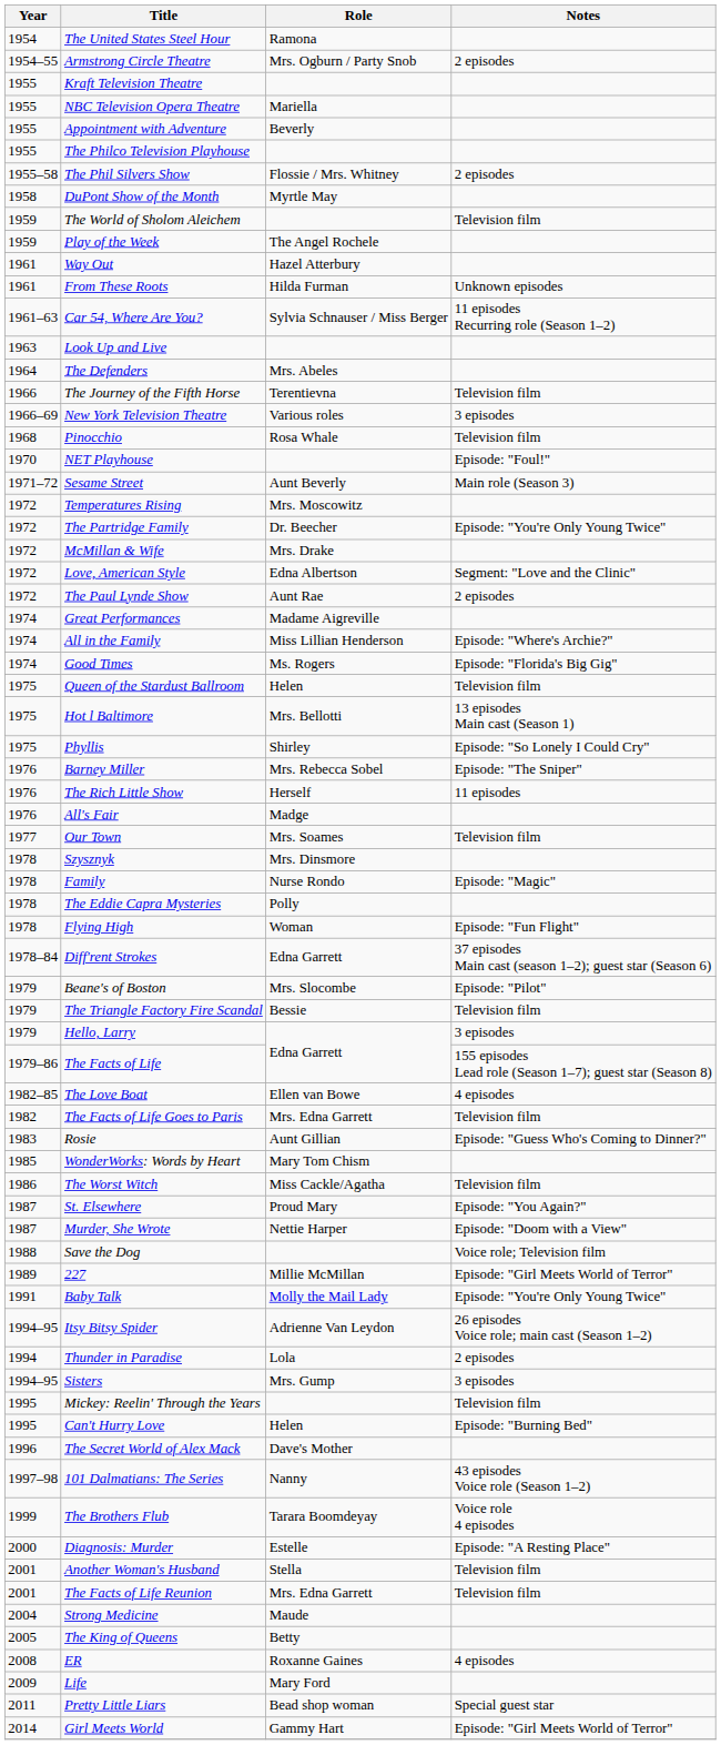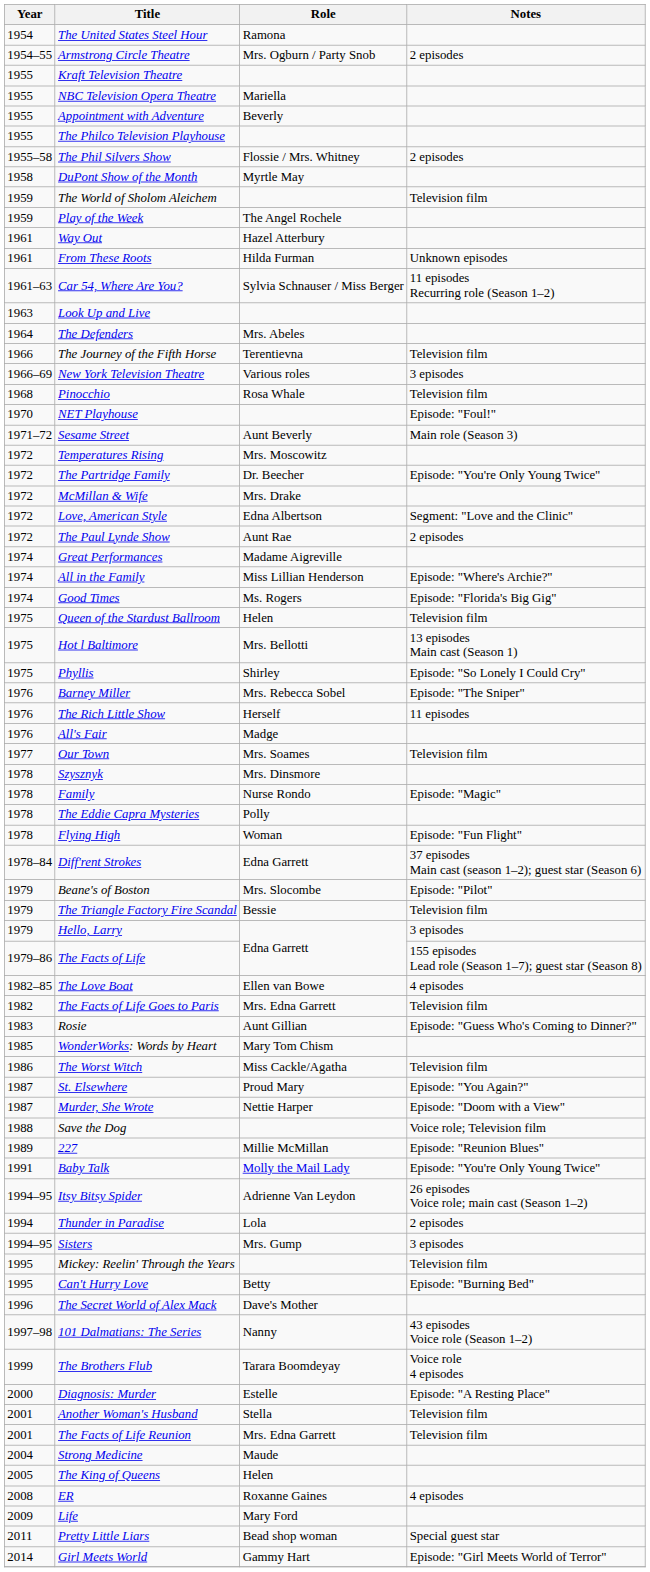 <table class="wikitable sortable">
 <tr>
 <th>Year</th>
 <th>Title</th>
 <th>Role</th>
 <th class="unsortable">Notes</th>
 </tr>
 <tr>
 <td>1954</td>
 <td><em><a href='#'>The United States Steel Hour</a></em></td>
 <td>Ramona</td>
 <td></td>
 </tr>
 <tr>
 <td>1954–55</td>
 <td><em><a href='#'>Armstrong Circle Theatre</a></em></td>
 <td>Mrs. Ogburn / Party Snob</td>
 <td>2 episodes</td>
 </tr>
 <tr>
 <td>1955</td>
 <td><em><a href='#'>Kraft Television Theatre</a></em></td>
 <td></td>
 <td></td>
 </tr>
 <tr>
 <td>1955</td>
 <td><em><a href='#'>NBC Television Opera Theatre</a></em></td>
 <td>Mariella</td>
 <td></td>
 </tr>
 <tr>
 <td>1955</td>
 <td><em><a href='#'>Appointment with Adventure</a></em></td>
 <td>Beverly</td>
 <td></td>
 </tr>
 <tr>
 <td>1955</td>
 <td><em><a href='#'>The Philco Television Playhouse</a></em></td>
 <td></td>
 <td></td>
 </tr>
 <tr>
 <td>1955–58</td>
 <td><em><a href='#'>The Phil Silvers Show</a></em></td>
 <td>Flossie / Mrs. Whitney</td>
 <td>2 episodes</td>
 </tr>
 <tr>
 <td>1958</td>
 <td><em><a href='#'>DuPont Show of the Month</a></em></td>
 <td>Myrtle May</td>
 <td></td>
 </tr>
 <tr>
 <td>1959</td>
 <td><em>The World of Sholom Aleichem</em></td>
 <td></td>
 <td>Television film</td>
 </tr>
 <tr>
 <td>1959</td>
 <td><em><a href='#'>Play of the Week</a></em></td>
 <td>The Angel Rochele</td>
 <td></td>
 </tr>
 <tr>
 <td>1961</td>
 <td><em><a href='#'>Way Out</a></em></td>
 <td>Hazel Atterbury</td>
 <td></td>
 </tr>
 <tr>
 <td>1961</td>
 <td><em><a href='#'>From These Roots</a></em></td>
 <td>Hilda Furman</td>
 <td>Unknown episodes</td>
 </tr>
 <tr>
 <td>1961–63</td>
 <td><em><a href='#'>Car 54, Where Are You?</a></em></td>
 <td>Sylvia Schnauser / Miss Berger</td>
 <td>11 episodes<br>Recurring role (Season 1–2)</td>
 </tr>
 <tr>
 <td>1963</td>
 <td><em><a href='#'>Look Up and Live</a></em></td>
 <td></td>
 <td></td>
 </tr>
 <tr>
 <td>1964</td>
 <td><em><a href='#'>The Defenders</a></em></td>
 <td>Mrs. Abeles</td>
 <td></td>
 </tr>
 <tr>
 <td>1966</td>
 <td><em>The Journey of the Fifth Horse</em></td>
 <td>Terentievna</td>
 <td>Television film</td>
 </tr>
 <tr>
 <td>1966–69</td>
 <td><em><a href='#'>New York Television Theatre</a></em></td>
 <td>Various roles</td>
 <td>3 episodes</td>
 </tr>
 <tr>
 <td>1968</td>
 <td><em><a href='#'>Pinocchio</a></em></td>
 <td>Rosa Whale</td>
 <td>Television film</td>
 </tr>
 <tr>
 <td>1970</td>
 <td><em><a href='#'>NET Playhouse</a></em></td>
 <td></td>
 <td>Episode: "Foul!"</td>
 </tr>
 <tr>
 <td>1971–72</td>
 <td><em><a href='#'>Sesame Street</a></em></td>
 <td>Aunt Beverly</td>
 <td>Main role (Season 3)</td>
 </tr>
 <tr>
 <td>1972</td>
 <td><em><a href='#'>Temperatures Rising</a></em></td>
 <td>Mrs. Moscowitz</td>
 <td></td>
 </tr>
 <tr>
 <td>1972</td>
 <td><em><a href='#'>The Partridge Family</a></em></td>
 <td>Dr. Beecher</td>
 <td>Episode: "You're Only Young Twice"</td>
 </tr>
 <tr>
 <td>1972</td>
 <td><em><a href='#'>McMillan & Wife</a></em></td>
 <td>Mrs. Drake</td>
 <td></td>
 </tr>
 <tr>
 <td>1972</td>
 <td><em><a href='#'>Love, American Style</a></em></td>
 <td>Edna Albertson</td>
 <td>Segment: "Love and the Clinic"</td>
 </tr>
 <tr>
 <td>1972</td>
 <td><em><a href='#'>The Paul Lynde Show</a></em></td>
 <td>Aunt Rae</td>
 <td>2 episodes</td>
 </tr>
 <tr>
 <td>1974</td>
 <td><em><a href='#'>Great Performances</a></em></td>
 <td>Madame Aigreville</td>
 <td></td>
 </tr>
 <tr>
 <td>1974</td>
 <td><em><a href='#'>All in the Family</a></em></td>
 <td>Miss Lillian Henderson</td>
 <td>Episode: "Where's Archie?"</td>
 </tr>
 <tr>
 <td>1974</td>
 <td><em><a href='#'>Good Times</a></em></td>
 <td>Ms. Rogers</td>
 <td>Episode: "Florida's Big Gig"</td>
 </tr>
 <tr>
 <td>1975</td>
 <td><em><a href='#'>Queen of the Stardust Ballroom</a></em></td>
 <td>Helen</td>
 <td>Television film</td>
 </tr>
 <tr>
 <td>1975</td>
 <td><em><a href='#'>Hot l Baltimore</a></em></td>
 <td>Mrs. Bellotti</td>
 <td>13 episodes<br>Main cast (Season 1)</td>
 </tr>
 <tr>
 <td>1975</td>
 <td><em><a href='#'>Phyllis</a></em></td>
 <td>Shirley</td>
 <td>Episode: "So Lonely I Could Cry"</td>
 </tr>
 <tr>
 <td>1976</td>
 <td><em><a href='#'>Barney Miller</a></em></td>
 <td>Mrs. Rebecca Sobel</td>
 <td>Episode: "The Sniper"</td>
 </tr>
 <tr>
 <td>1976</td>
 <td><em><a href='#'>The Rich Little Show</a></em></td>
 <td>Herself</td>
 <td>11 episodes</td>
 </tr>
 <tr>
 <td>1976</td>
 <td><em><a href='#'>All's Fair</a></em></td>
 <td>Madge</td>
 <td></td>
 </tr>
 <tr>
 <td>1977</td>
 <td><em><a href='#'>Our Town</a></em></td>
 <td>Mrs. Soames</td>
 <td>Television film</td>
 </tr>
 <tr>
 <td>1978</td>
 <td><em><a href='#'>Szysznyk</a></em></td>
 <td>Mrs. Dinsmore</td>
 <td></td>
 </tr>
 <tr>
 <td>1978</td>
 <td><em><a href='#'>Family</a></em></td>
 <td>Nurse Rondo</td>
 <td>Episode: "Magic"</td>
 </tr>
 <tr>
 <td>1978</td>
 <td><em><a href='#'>The Eddie Capra Mysteries</a></em></td>
 <td>Polly</td>
 <td></td>
 </tr>
 <tr>
 <td>1978</td>
 <td><em><a href='#'>Flying High</a></em></td>
 <td>Woman</td>
 <td>Episode: "Fun Flight"</td>
 </tr>
 <tr>
 <td>1978–84</td>
 <td><em><a href='#'>Diff'rent Strokes</a></em></td>
 <td>Edna Garrett</td>
 <td>37 episodes<br>Main cast (season 1–2); guest star (Season 6)</td>
 </tr>
 <tr>
 <td>1979</td>
 <td><em>Beane's of Boston</em></td>
 <td>Mrs. Slocombe</td>
 <td>Episode: "Pilot"</td>
 </tr>
 <tr>
 <td>1979</td>
 <td><em><a href='#'>The Triangle Factory Fire Scandal</a></em></td>
 <td>Bessie</td>
 <td>Television film</td>
 </tr>
 <tr>
 <td>1979</td>
 <td><em><a href='#'>Hello, Larry</a></em></td>
 <td rowspan=2>Edna Garrett</td>
 <td>3 episodes</td>
 </tr>
 <tr>
 <td>1979–86</td>
 <td><em><a href='#'>The Facts of Life</a></em></td>
 <td>155 episodes<br>Lead role (Season 1–7); guest star (Season 8)</td>
 </tr>
 <tr>
 <td>1982–85</td>
 <td><em><a href='#'>The Love Boat</a></em></td>
 <td>Ellen van Bowe</td>
 <td>4 episodes</td>
 </tr>
 <tr>
 <td>1982</td>
 <td><em><a href='#'>The Facts of Life Goes to Paris</a></em></td>
 <td>Mrs. Edna Garrett</td>
 <td>Television film</td>
 </tr>
 <tr>
 <td>1983</td>
 <td><em>Rosie</em></td>
 <td>Aunt Gillian</td>
 <td>Episode: "Guess Who's Coming to Dinner?"</td>
 </tr>
 <tr>
 <td>1985</td>
 <td><em><a href='#'>WonderWorks</a>: Words by Heart</em></td>
 <td>Mary Tom Chism</td>
 <td></td>
 </tr>
 <tr>
 <td>1986</td>
 <td><em><a href='#'>The Worst Witch</a></em></td>
 <td>Miss Cackle/Agatha</td>
 <td>Television film</td>
 </tr>
 <tr>
 <td>1987</td>
 <td><em><a href='#'>St. Elsewhere</a></em></td>
 <td>Proud Mary</td>
 <td>Episode: "You Again?"</td>
 </tr>
 <tr>
 <td>1987</td>
 <td><em><a href='#'>Murder, She Wrote</a></em></td>
 <td>Nettie Harper</td>
 <td>Episode: "Doom with a View"</td>
 </tr>
 <tr>
 <td>1988</td>
 <td><em>Save the Dog</em></td>
 <td></td>
 <td>Voice role; Television film</td>
 </tr>
 <tr>
 <td>1989</td>
 <td><em><a href='#'>227</a></em></td>
 <td>Millie McMillan</td>
-<td>Episode: "Girl Meets World of Terror"</td>
+<td>Episode: "Reunion Blues"</td>
 </tr>
 <tr>
 <td>1991</td>
 <td><em><a href='#'>Baby Talk</a></em></td>
 <td><a href='#'>Molly the Mail Lady</a></td>
 <td>Episode: "You're Only Young Twice"</td>
 </tr>
 <tr>
 <td>1994–95</td>
 <td><em><a href='#'>Itsy Bitsy Spider</a></em></td>
 <td>Adrienne Van Leydon</td>
 <td>26 episodes<br>Voice role; main cast (Season 1–2)</td>
 </tr>
 <tr>
 <td>1994</td>
 <td><em><a href='#'>Thunder in Paradise</a></em></td>
 <td>Lola</td>
 <td>2 episodes</td>
 </tr>
 <tr>
 <td>1994–95</td>
 <td><em><a href='#'>Sisters</a></em></td>
 <td>Mrs. Gump</td>
 <td>3 episodes</td>
 </tr>
 <tr>
 <td>1995</td>
 <td><em>Mickey: Reelin' Through the Years</em></td>
 <td></td>
 <td>Television film</td>
 </tr>
 <tr>
 <td>1995</td>
 <td><em><a href='#'>Can't Hurry Love</a></em></td>
-<td>Helen</td>
+<td>Betty</td>
 <td>Episode: "Burning Bed"</td>
 </tr>
 <tr>
 <td>1996</td>
 <td><em><a href='#'>The Secret World of Alex Mack</a></em></td>
 <td>Dave's Mother</td>
 <td></td>
 </tr>
 <tr>
 <td>1997–98</td>
 <td><em><a href='#'>101 Dalmatians: The Series</a></em></td>
 <td>Nanny</td>
 <td>43 episodes<br>Voice role (Season 1–2)</td>
 </tr>
 <tr>
 <td>1999</td>
 <td><em><a href='#'>The Brothers Flub</a></em></td>
 <td>Tarara Boomdeyay</td>
 <td>Voice role<br>4 episodes</td>
 </tr>
 <tr>
 <td>2000</td>
 <td><em><a href='#'>Diagnosis: Murder</a></em></td>
 <td>Estelle</td>
 <td>Episode: "A Resting Place"</td>
 </tr>
 <tr>
 <td>2001</td>
 <td><em><a href='#'>Another Woman's Husband</a></em></td>
 <td>Stella</td>
 <td>Television film</td>
 </tr>
 <tr>
 <td>2001</td>
 <td><em><a href='#'>The Facts of Life Reunion</a></em></td>
 <td>Mrs. Edna Garrett</td>
 <td>Television film</td>
 </tr>
 <tr>
 <td>2004</td>
 <td><em><a href='#'>Strong Medicine</a></em></td>
 <td>Maude</td>
 <td></td>
 </tr>
 <tr>
 <td>2005</td>
 <td><em><a href='#'>The King of Queens</a></em></td>
-<td>Betty</td>
+<td>Helen</td>
 <td></td>
 </tr>
 <tr>
 <td>2008</td>
 <td><em><a href='#'>ER</a></em></td>
 <td>Roxanne Gaines</td>
 <td>4 episodes</td>
 </tr>
 <tr>
 <td>2009</td>
 <td><em><a href='#'>Life</a></em></td>
 <td>Mary Ford</td>
 <td></td>
 </tr>
 <tr>
 <td>2011</td>
 <td><em><a href='#'>Pretty Little Liars</a></em></td>
 <td>Bead shop woman</td>
 <td>Special guest star</td>
 </tr>
 <tr>
 <td>2014</td>
 <td><em><a href='#'>Girl Meets World</a></em></td>
 <td>Gammy Hart</td>
 <td>Episode: "Girl Meets World of Terror"</td>
 </tr>
 <tr>
 </tr>
 </table>
